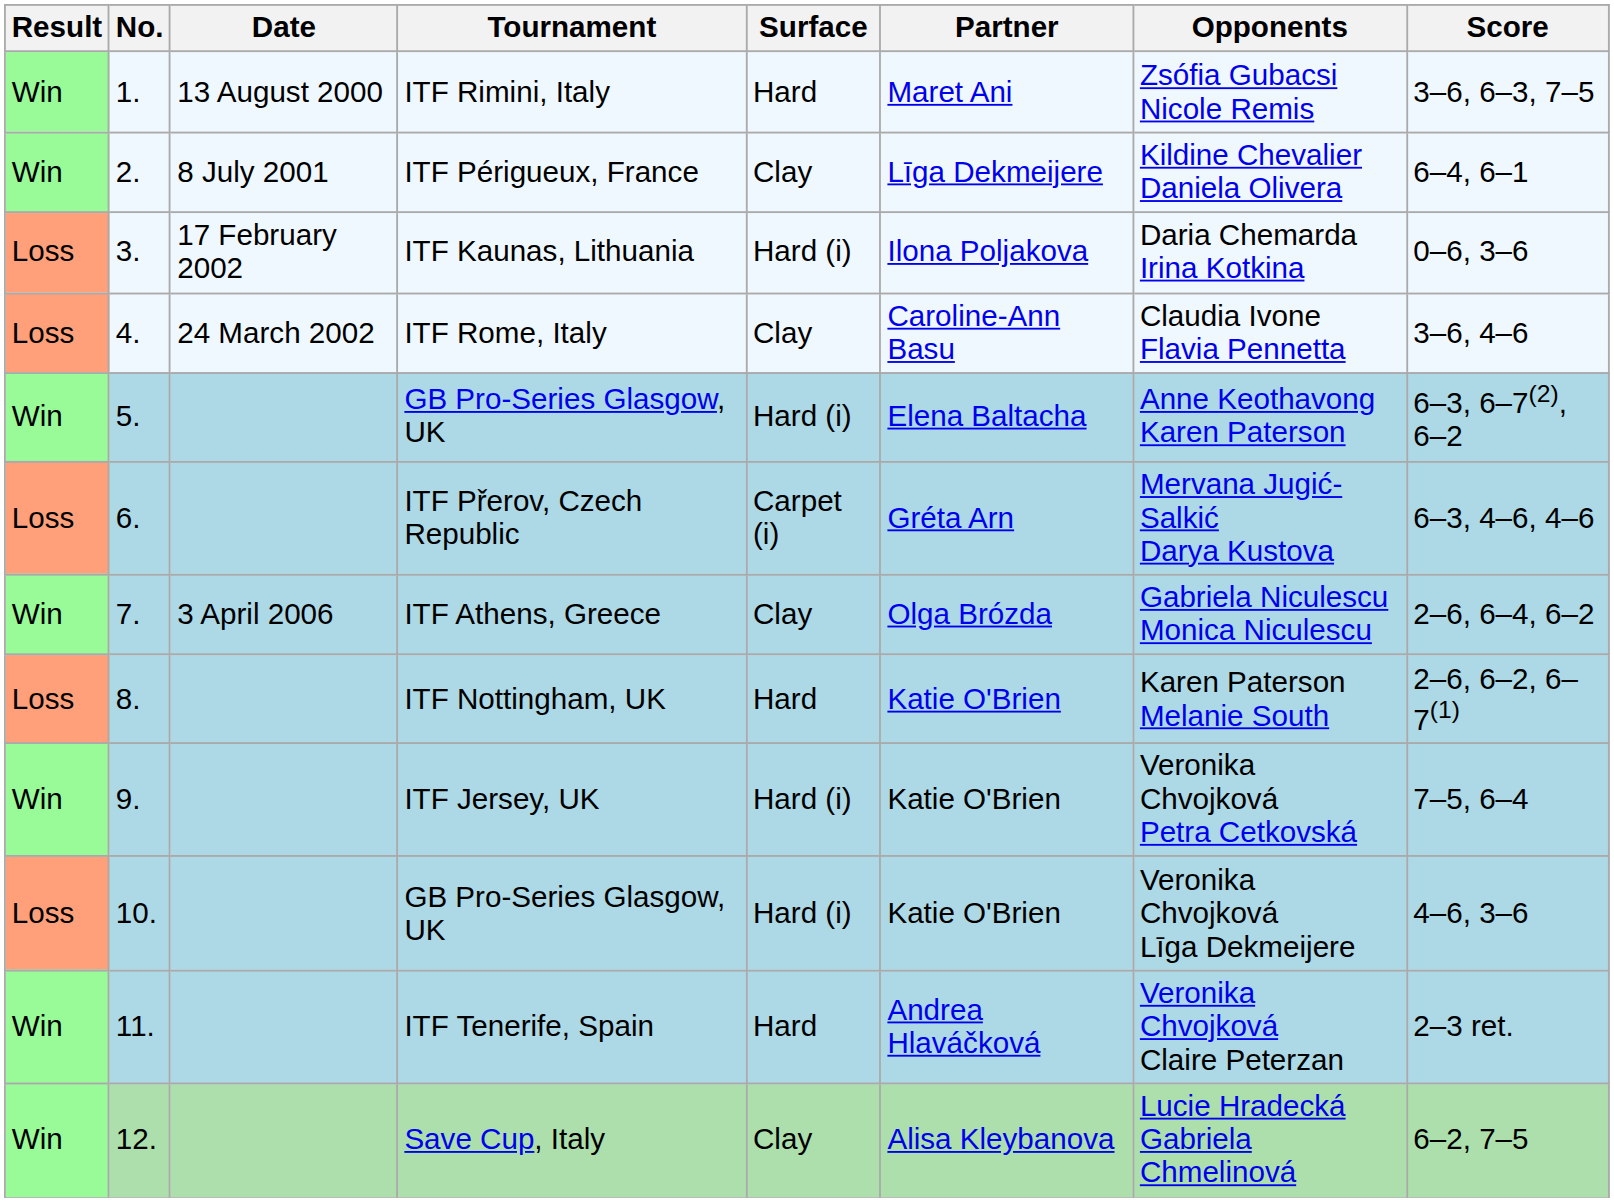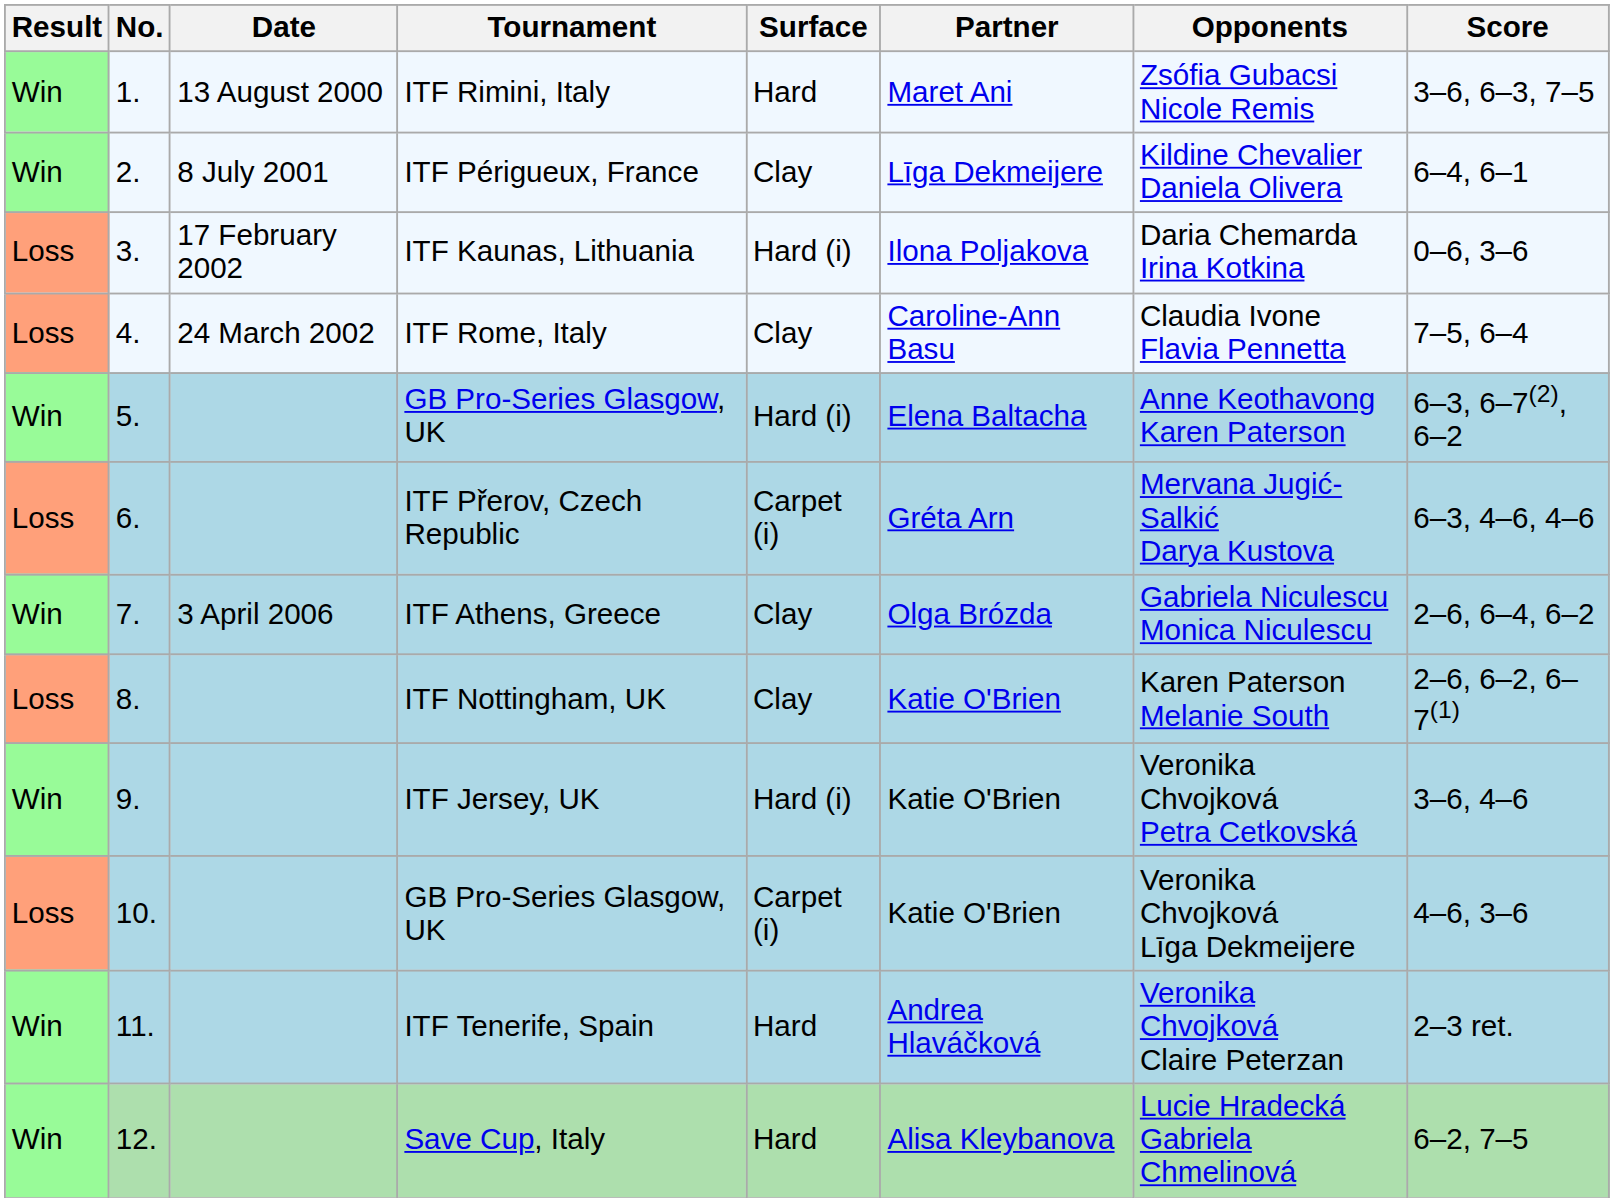 <table class="sortable wikitable">
 <tr>
 <th>Result</th>
 <th>No.</th>
 <th>Date</th>
 <th>Tournament</th>
 <th>Surface</th>
 <th>Partner</th>
 <th>Opponents</th>
 <th class="unsortable">Score</th>
 </tr>
 <tr style="background:#f0f8ff;">
 <td bgcolor="98FB98">Win</td>
 <td>1.</td>
 <td>13 August 2000</td>
 <td>ITF Rimini, Italy</td>
 <td>Hard</td>
 <td> <a href='#'>Maret Ani</a></td>
 <td> <a href='#'>Zsófia Gubacsi</a> <br>  <a href='#'>Nicole Remis</a></td>
 <td>3–6, 6–3, 7–5</td>
 </tr>
 <tr style="background:#f0f8ff;">
 <td bgcolor="98FB98">Win</td>
 <td>2.</td>
 <td>8 July 2001</td>
 <td>ITF Périgueux, France</td>
 <td>Clay</td>
 <td> <a href='#'>Līga Dekmeijere</a></td>
 <td> <a href='#'>Kildine Chevalier</a> <br>  <a href='#'>Daniela Olivera</a></td>
 <td>6–4, 6–1</td>
 </tr>
 <tr style="background:#f0f8ff;">
 <td bgcolor="FFA07A">Loss</td>
 <td>3.</td>
 <td>17 February 2002</td>
 <td>ITF Kaunas, Lithuania</td>
 <td>Hard (i)</td>
 <td> <a href='#'>Ilona Poljakova</a></td>
 <td> Daria Chemarda <br>  <a href='#'>Irina Kotkina</a></td>
 <td>0–6, 3–6</td>
 </tr>
 <tr style="background:#f0f8ff;">
 <td bgcolor="FFA07A">Loss</td>
 <td>4.</td>
 <td>24 March 2002</td>
 <td>ITF Rome, Italy</td>
 <td>Clay</td>
 <td> <a href='#'>Caroline-Ann Basu</a></td>
 <td> Claudia Ivone <br>  <a href='#'>Flavia Pennetta</a></td>
-<td>3–6, 4–6</td>
+<td>7–5, 6–4</td>
 </tr>
 <tr style="background:lightblue;">
 <td bgcolor=#98FB98>Win</td>
 <td>5.</td>
 <td></td>
 <td><a href='#'>GB Pro-Series Glasgow</a>, UK</td>
 <td>Hard (i)</td>
 <td> <a href='#'>Elena Baltacha</a></td>
 <td> <a href='#'>Anne Keothavong</a> <br>  <a href='#'>Karen Paterson</a></td>
 <td>6–3, 6–7<sup>(2)</sup>, 6–2</td>
 </tr>
 <tr style="background:lightblue;">
 <td bgcolor="FFA07A">Loss</td>
 <td>6.</td>
 <td></td>
 <td>ITF Přerov, Czech Republic</td>
 <td>Carpet (i)</td>
 <td> <a href='#'>Gréta Arn</a></td>
 <td> <a href='#'>Mervana Jugić-Salkić</a> <br>  <a href='#'>Darya Kustova</a></td>
 <td>6–3, 4–6, 4–6</td>
 </tr>
 <tr style="background:lightblue;">
 <td bgcolor="98FB98">Win</td>
 <td>7.</td>
 <td>3 April 2006</td>
 <td>ITF Athens, Greece</td>
 <td>Clay</td>
 <td> <a href='#'>Olga Brózda</a></td>
 <td> <a href='#'>Gabriela Niculescu</a> <br>  <a href='#'>Monica Niculescu</a></td>
 <td>2–6, 6–4, 6–2</td>
 </tr>
 <tr style="background:lightblue;">
 <td bgcolor="FFA07A">Loss</td>
 <td>8.</td>
 <td></td>
 <td>ITF Nottingham, UK</td>
-<td>Hard</td>
+<td>Clay</td>
 <td> <a href='#'>Katie O'Brien</a></td>
 <td> Karen Paterson <br>  <a href='#'>Melanie South</a></td>
 <td>2–6, 6–2, 6–7<sup>(1)</sup></td>
 </tr>
 <tr style="background:lightblue;">
 <td bgcolor="98FB98">Win</td>
 <td>9.</td>
 <td></td>
 <td>ITF Jersey, UK</td>
 <td>Hard (i)</td>
 <td> Katie O'Brien</td>
 <td> Veronika Chvojková <br>  <a href='#'>Petra Cetkovská</a></td>
-<td>7–5, 6–4</td>
+<td>3–6, 4–6</td>
 </tr>
 <tr style="background:lightblue;">
 <td bgcolor="FFA07A">Loss</td>
 <td>10.</td>
 <td></td>
 <td>GB Pro-Series Glasgow, UK</td>
-<td>Hard (i)</td>
+<td>Carpet (i)</td>
 <td> Katie O'Brien</td>
 <td> Veronika Chvojková <br>  Līga Dekmeijere</td>
 <td>4–6, 3–6</td>
 </tr>
 <tr style="background:lightblue;">
 <td bgcolor="98FB98">Win</td>
 <td>11.</td>
 <td></td>
 <td>ITF Tenerife, Spain</td>
 <td>Hard</td>
 <td> <a href='#'>Andrea Hlaváčková</a></td>
 <td> <a href='#'>Veronika Chvojková</a> <br>  Claire Peterzan</td>
 <td>2–3 ret.</td>
 </tr>
 <tr style="background:#addfad;">
 <td bgcolor="98FB98">Win</td>
 <td>12.</td>
 <td></td>
 <td><a href='#'>Save Cup</a>, Italy</td>
-<td>Clay</td>
+<td>Hard</td>
 <td> <a href='#'>Alisa Kleybanova</a></td>
 <td> <a href='#'>Lucie Hradecká</a> <br>  <a href='#'>Gabriela Chmelinová</a></td>
 <td>6–2, 7–5</td>
 </tr>
 </table>
